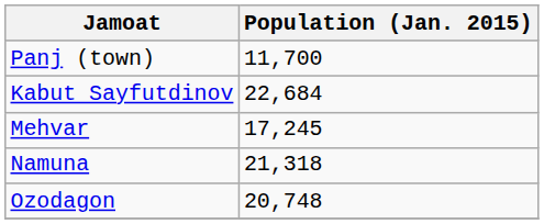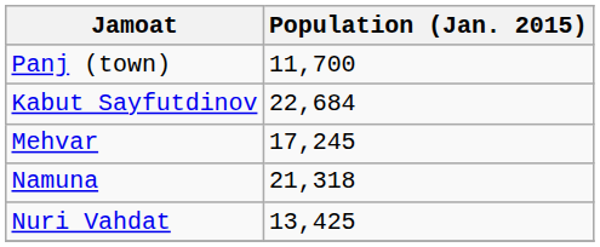 <table class="wikitable sortable">
 <tr>
 <th>Jamoat</th>
 <th>Population (Jan. 2015)</th>
 </tr>
 <tr>
 <td><a href='#'>Panj</a> (town)</td>
 <td>11,700</td>
 </tr>
 <tr>
 <td><a href='#'>Kabut Sayfutdinov</a></td>
 <td>22,684</td>
 </tr>
 <tr>
 <td><a href='#'>Mehvar</a></td>
 <td>17,245</td>
 </tr>
 <tr>
 <td><a href='#'>Namuna</a></td>
 <td>21,318</td>
 </tr>
 <tr>
-<td><a href='#'>Ozodagon</a></td>
-<td>20,748</td>
+<td><a href='#'>Nuri Vahdat</a></td>
+<td>13,425</td>
 </tr>
 <tr>
 </tr>
 </table>
